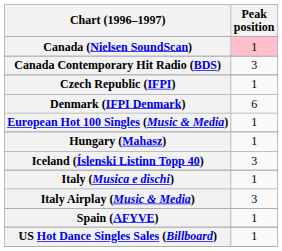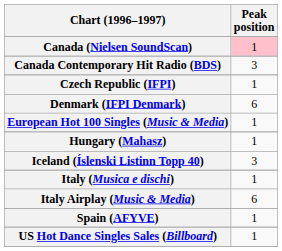 <table class="wikitable sortable plainrowheaders" style="text-align:center">
 <tr>
 <th>Chart (1996–1997)</th>
 <th>Peak<br>position</th>
 </tr>
 <tr>
 </tr>
 <tr>
 </tr>
 <tr>
 </tr>
 <tr>
 </tr>
 <tr>
 <th scope="row">Canada (<a href='#'>Nielsen SoundScan</a>)</th>
 <td style="background: pink;">1</td>
 </tr>
 <tr>
 </tr>
 <tr>
 </tr>
 <tr>
 <th scope="row">Canada Contemporary Hit Radio (<a href='#'>BDS</a>)</th>
 <td>3</td>
 </tr>
 <tr>
 </tr>
 <tr>
 <th scope="row">Czech Republic (<a href='#'>IFPI</a>)</th>
 <td>1</td>
 </tr>
 <tr>
 <th scope="row">Denmark (<a href='#'>IFPI Denmark</a>)</th>
 <td>6</td>
 </tr>
 <tr>
 <th scope="row"><a href='#'>European Hot 100 Singles</a> (<em><a href='#'>Music & Media</a></em>)</th>
 <td>1</td>
 </tr>
 <tr>
 </tr>
 <tr>
 </tr>
 <tr>
 </tr>
 <tr>
 <th scope="row">Hungary (<a href='#'>Mahasz</a>)</th>
 <td>1</td>
 </tr>
 <tr>
 <th scope="row">Iceland (<a href='#'>Íslenski Listinn Topp 40</a>)</th>
 <td>3</td>
 </tr>
 <tr>
 </tr>
 <tr>
 <th scope="row">Italy (<em><a href='#'>Musica e dischi</a></em>)</th>
 <td>1</td>
 </tr>
 <tr>
 <th scope="row">Italy Airplay (<em><a href='#'>Music & Media</a></em>)</th>
-<td>3</td>
+<td>6</td>
 </tr>
 <tr>
 </tr>
 <tr>
 </tr>
 <tr>
 </tr>
 <tr>
 </tr>
 <tr>
 </tr>
 <tr>
 <th scope="row">Spain (<a href='#'>AFYVE</a>)</th>
 <td>1</td>
 </tr>
 <tr>
 </tr>
 <tr>
 </tr>
 <tr>
 </tr>
 <tr>
 </tr>
 <tr>
 </tr>
 <tr>
 </tr>
 <tr>
 </tr>
 <tr>
 <th scope="row">US <a href='#'>Hot Dance Singles Sales</a> (<em><a href='#'>Billboard</a></em>)</th>
 <td>1</td>
 </tr>
 <tr>
 </tr>
 <tr>
 </tr>
 </table>
